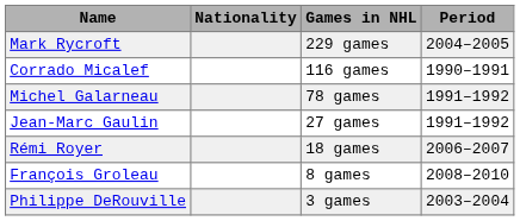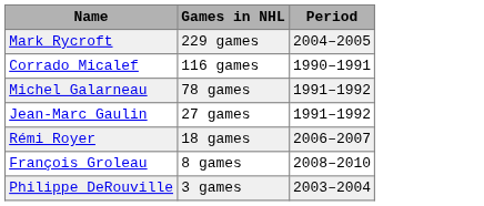 <table cellpadding="3" cellspacing="1" border="1" style="font-size: 95%; border: gray solid 1px; border-collapse: collapse; text-align: left;">
 <tr bgcolor="#B2B2B2" align="center">
 <th>Name</th>
-<th>Nationality</th>
 <th>Games in NHL</th>
 <th>Period</th>
 </tr>
 <tr bgcolor=#f0f0f0>
 <td><a href='#'>Mark Rycroft</a></td>
-<td></td>
 <td>229 games</td>
 <td>2004–2005</td>
 </tr>
 <tr>
 <td><a href='#'>Corrado Micalef</a></td>
-<td> </td>
 <td>116 games</td>
 <td>1990–1991</td>
 </tr>
 <tr bgcolor=#f0f0f0>
 <td><a href='#'>Michel Galarneau</a></td>
-<td> </td>
 <td>78 games</td>
 <td>1991–1992</td>
 </tr>
 <tr>
 <td><a href='#'>Jean-Marc Gaulin</a></td>
-<td> </td>
 <td>27 games</td>
 <td>1991–1992</td>
 </tr>
 <tr bgcolor=#f0f0f0>
 <td><a href='#'>Rémi Royer</a></td>
-<td></td>
 <td>18 games</td>
 <td>2006–2007</td>
 </tr>
 <tr>
 <td><a href='#'>François Groleau</a></td>
-<td></td>
 <td>8 games</td>
 <td>2008–2010</td>
 </tr>
 <tr bgcolor=#f0f0f0>
 <td><a href='#'>Philippe DeRouville</a></td>
-<td></td>
 <td>3 games</td>
 <td>2003–2004</td>
 </tr>
 </table>
